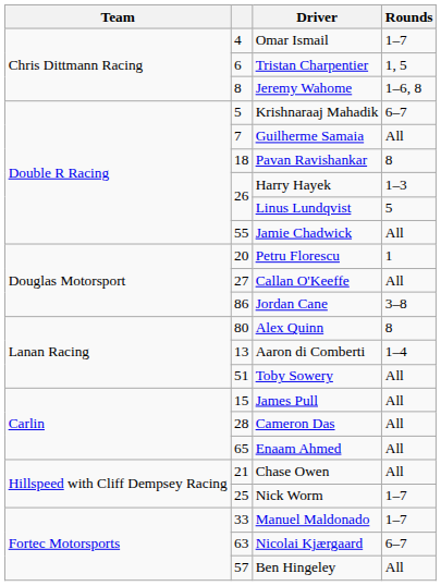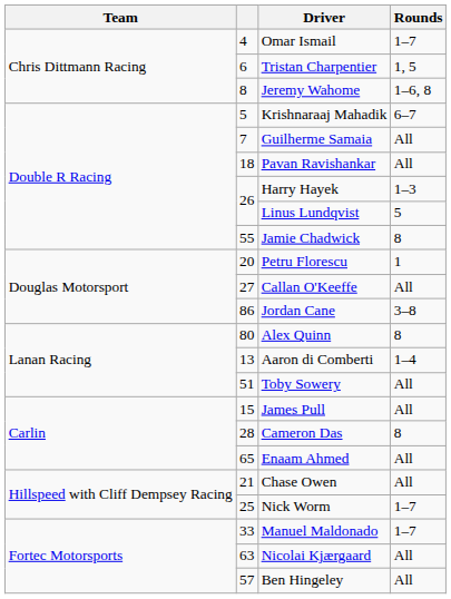 <table class="wikitable" style="font-size: 85%;">
 <tr>
 <th>Team</th>
 <th></th>
 <th>Driver</th>
 <th>Rounds</th>
 </tr>
 <tr>
 <td rowspan=3>Chris Dittmann Racing</td>
 <td>4</td>
 <td> Omar Ismail</td>
 <td>1–7</td>
 </tr>
 <tr>
 <td>6</td>
 <td> <a href='#'>Tristan Charpentier</a></td>
 <td>1, 5</td>
 </tr>
 <tr>
 <td>8</td>
 <td> <a href='#'>Jeremy Wahome</a></td>
 <td>1–6, 8</td>
 </tr>
 <tr>
 <td rowspan=6><a href='#'>Double R Racing</a></td>
 <td>5</td>
 <td> Krishnaraaj Mahadik</td>
 <td>6–7</td>
 </tr>
 <tr>
 <td>7</td>
 <td> <a href='#'>Guilherme Samaia</a></td>
 <td>All</td>
 </tr>
 <tr>
 <td>18</td>
 <td> <a href='#'>Pavan Ravishankar</a></td>
-<td>8</td>
+<td>All</td>
 </tr>
 <tr>
 <td rowspan=2>26</td>
 <td> Harry Hayek</td>
 <td>1–3</td>
 </tr>
 <tr>
 <td> <a href='#'>Linus Lundqvist</a></td>
 <td>5</td>
 </tr>
 <tr>
 <td>55</td>
 <td> <a href='#'>Jamie Chadwick</a></td>
-<td>All</td>
+<td>8</td>
 </tr>
 <tr>
 <td rowspan=3>Douglas Motorsport</td>
 <td>20</td>
 <td> <a href='#'>Petru Florescu</a></td>
 <td>1</td>
 </tr>
 <tr>
 <td>27</td>
 <td> <a href='#'>Callan O'Keeffe</a></td>
 <td>All</td>
 </tr>
 <tr>
 <td>86</td>
 <td> <a href='#'>Jordan Cane</a></td>
 <td>3–8</td>
 </tr>
 <tr>
 <td rowspan=3>Lanan Racing</td>
 <td>80</td>
 <td> <a href='#'>Alex Quinn</a></td>
 <td>8</td>
 </tr>
 <tr>
 <td>13</td>
 <td> Aaron di Comberti</td>
 <td>1–4</td>
 </tr>
 <tr>
 <td>51</td>
 <td> <a href='#'>Toby Sowery</a></td>
 <td>All</td>
 </tr>
 <tr>
 <td rowspan=3><a href='#'>Carlin</a></td>
 <td>15</td>
 <td> <a href='#'>James Pull</a></td>
 <td>All</td>
 </tr>
 <tr>
 <td>28</td>
 <td> <a href='#'>Cameron Das</a></td>
-<td>All</td>
+<td>8</td>
 </tr>
 <tr>
 <td>65</td>
 <td> <a href='#'>Enaam Ahmed</a></td>
 <td>All</td>
 </tr>
 <tr>
 <td rowspan=2><a href='#'>Hillspeed</a> with Cliff Dempsey Racing</td>
 <td>21</td>
 <td> Chase Owen</td>
 <td>All</td>
 </tr>
 <tr>
 <td>25</td>
 <td> Nick Worm</td>
 <td>1–7</td>
 </tr>
 <tr>
 <td rowspan=3><a href='#'>Fortec Motorsports</a></td>
 <td>33</td>
 <td> <a href='#'>Manuel Maldonado</a></td>
 <td>1–7</td>
 </tr>
 <tr>
 <td>63</td>
 <td> <a href='#'>Nicolai Kjærgaard</a></td>
-<td>6–7</td>
+<td>All</td>
 </tr>
 <tr>
 <td>57</td>
 <td> Ben Hingeley</td>
 <td>All</td>
 </tr>
 </table>
